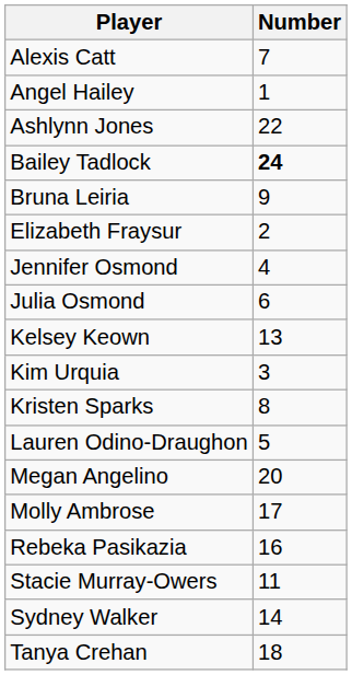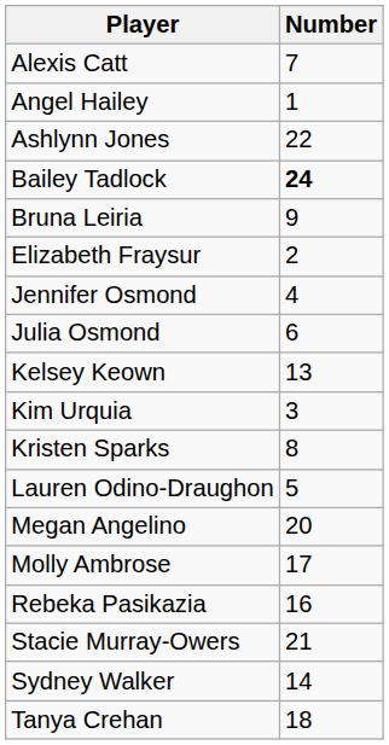 <table class="wikitable">
 <tr>
 <th>Player</th>
 <th>Number</th>
 </tr>
 <tr>
 <td>Alexis Catt</td>
 <td>7</td>
 </tr>
 <tr>
 <td>Angel Hailey</td>
 <td>1</td>
 </tr>
 <tr>
 <td>Ashlynn Jones</td>
 <td>22</td>
 </tr>
 <tr>
 <td>Bailey Tadlock</td>
 <td><strong>24</strong></td>
 </tr>
 <tr>
 <td>Bruna Leiria</td>
 <td>9</td>
 </tr>
 <tr>
 <td>Elizabeth Fraysur</td>
 <td>2</td>
 </tr>
 <tr>
 <td>Jennifer Osmond</td>
 <td>4</td>
 </tr>
 <tr>
 <td>Julia Osmond</td>
 <td>6</td>
 </tr>
 <tr>
 <td>Kelsey Keown</td>
 <td>13</td>
 </tr>
 <tr>
 <td>Kim Urquia</td>
 <td>3</td>
 </tr>
 <tr>
 <td>Kristen Sparks</td>
 <td>8</td>
 </tr>
 <tr>
 <td>Lauren Odino-Draughon</td>
 <td>5</td>
 </tr>
 <tr>
 <td>Megan Angelino</td>
 <td>20</td>
 </tr>
 <tr>
 <td>Molly Ambrose</td>
 <td>17</td>
 </tr>
 <tr>
 <td>Rebeka Pasikazia</td>
 <td>16</td>
 </tr>
 <tr>
 <td>Stacie Murray-Owers</td>
-<td>11</td>
+<td>21</td>
 </tr>
 <tr>
 <td>Sydney Walker</td>
 <td>14</td>
 </tr>
 <tr>
 <td>Tanya Crehan</td>
 <td>18</td>
 </tr>
 </table>
